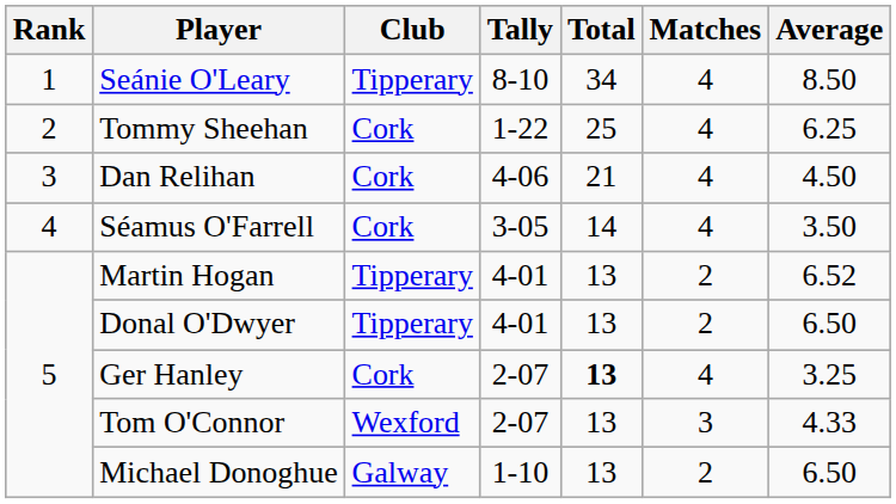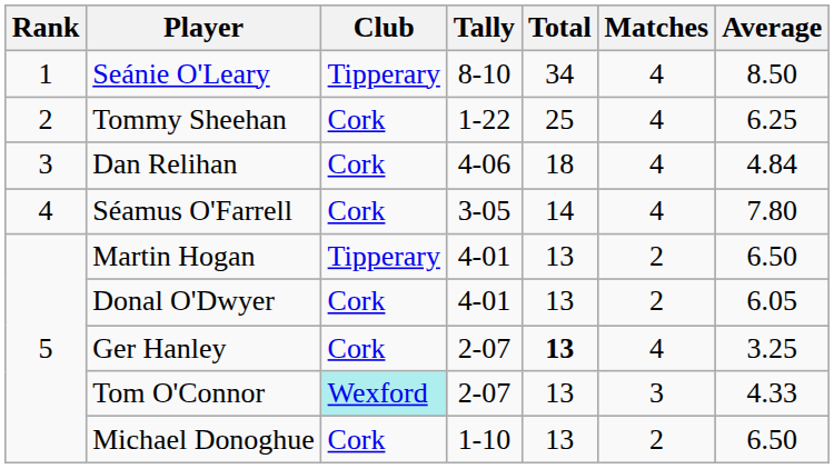 <table class="wikitable">
 <tr>
 <th>Rank</th>
 <th>Player</th>
 <th>Club</th>
 <th>Tally</th>
 <th>Total</th>
 <th>Matches</th>
 <th>Average</th>
 </tr>
 <tr>
 <td rowspan="1" style="text-align:center;">1</td>
 <td><a href='#'>Seánie O'Leary</a></td>
 <td><a href='#'>Tipperary</a></td>
 <td align=center>8-10</td>
 <td align=center>34</td>
 <td align=center>4</td>
 <td align=center>8.50</td>
 </tr>
 <tr>
 <td rowspan="1" style="text-align:center;">2</td>
 <td>Tommy Sheehan</td>
 <td><a href='#'>Cork</a></td>
 <td align=center>1-22</td>
 <td align=center>25</td>
 <td align=center>4</td>
 <td align=center>6.25</td>
 </tr>
 <tr>
 <td rowspan="1" style="text-align:center;">3</td>
 <td>Dan Relihan</td>
 <td><a href='#'>Cork</a></td>
 <td align=center>4-06</td>
-<td align=center>21</td>
+<td align=center>18</td>
 <td align=center>4</td>
-<td align=center>4.50</td>
+<td align=center>4.84</td>
 </tr>
 <tr>
 <td rowspan="1" style="text-align:center;">4</td>
 <td>Séamus O'Farrell</td>
 <td><a href='#'>Cork</a></td>
 <td align=center>3-05</td>
 <td align=center>14</td>
 <td align=center>4</td>
-<td align=center>3.50</td>
+<td align=center>7.80</td>
 </tr>
 <tr>
 <td rowspan="5" style="text-align:center;">5</td>
 <td>Martin Hogan</td>
 <td><a href='#'>Tipperary</a></td>
 <td align=center>4-01</td>
 <td align=center>13</td>
 <td align=center>2</td>
-<td align=center>6.52</td>
+<td align=center>6.50</td>
 </tr>
 <tr>
 <td>Donal O'Dwyer</td>
-<td><a href='#'>Tipperary</a></td>
+<td><a href='#'>Cork</a></td>
 <td align=center>4-01</td>
 <td align=center>13</td>
 <td align=center>2</td>
-<td align=center>6.50</td>
+<td align=center>6.05</td>
 </tr>
 <tr>
 <td>Ger Hanley</td>
 <td><a href='#'>Cork</a></td>
 <td align=center>2-07</td>
 <td align=center><strong>13</strong></td>
 <td align=center>4</td>
 <td align=center>3.25</td>
 </tr>
 <tr>
 <td>Tom O'Connor</td>
-<td><a href='#'>Wexford</a></td>
+<td style="background: paleturquoise;"><a href='#'>Wexford</a></td>
 <td align=center>2-07</td>
 <td align=center>13</td>
 <td align=center>3</td>
 <td align=center>4.33</td>
 </tr>
 <tr>
 <td>Michael Donoghue</td>
-<td><a href='#'>Galway</a></td>
+<td><a href='#'>Cork</a></td>
 <td align=center>1-10</td>
 <td align=center>13</td>
 <td align=center>2</td>
 <td align=center>6.50</td>
 </tr>
 </table>
